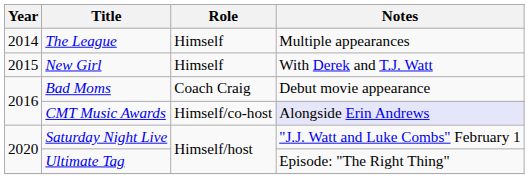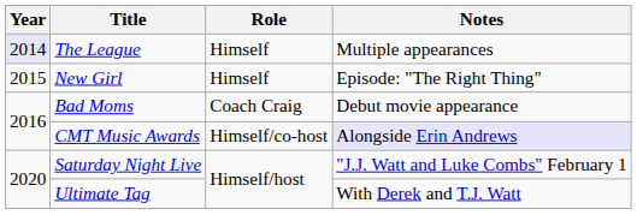 <table class="wikitable sortable">
 <tr>
 <th>Year</th>
 <th>Title</th>
 <th>Role</th>
 <th class = "unsortable">Notes</th>
 </tr>
 <tr>
-<td>2014</td>
+<td style="background: lavender;">2014</td>
 <td><em><a href='#'>The League</a></em></td>
 <td>Himself</td>
 <td>Multiple appearances</td>
 </tr>
 <tr>
 <td>2015</td>
 <td><em><a href='#'>New Girl</a></em></td>
 <td>Himself</td>
-<td>With <a href='#'>Derek</a> and <a href='#'>T.J. Watt</a></td>
+<td>Episode: "The Right Thing"</td>
 </tr>
 <tr>
 <td rowspan="2">2016</td>
 <td><em><a href='#'>Bad Moms</a></em></td>
 <td>Coach Craig</td>
 <td>Debut movie appearance</td>
 </tr>
 <tr>
 <td><em><a href='#'>CMT Music Awards</a></em></td>
 <td>Himself/co-host</td>
 <td style="background: lavender;">Alongside <a href='#'>Erin Andrews</a></td>
 </tr>
 <tr>
 <td rowspan="2">2020</td>
 <td><em><a href='#'>Saturday Night Live</a></em></td>
 <td rowspan="2">Himself/host</td>
 <td><a href='#'>"J.J. Watt and Luke Combs"</a> February 1</td>
 </tr>
 <tr>
 <td><em><a href='#'>Ultimate Tag</a></em></td>
-<td>Episode: "The Right Thing"</td>
+<td>With <a href='#'>Derek</a> and <a href='#'>T.J. Watt</a></td>
 </tr>
 <tr>
 </tr>
 </table>
